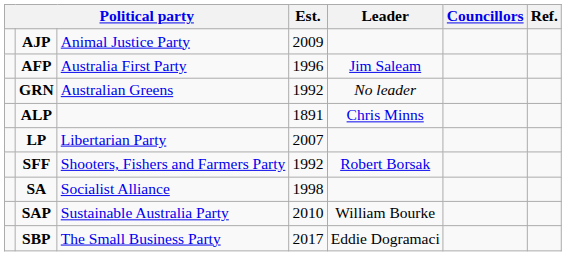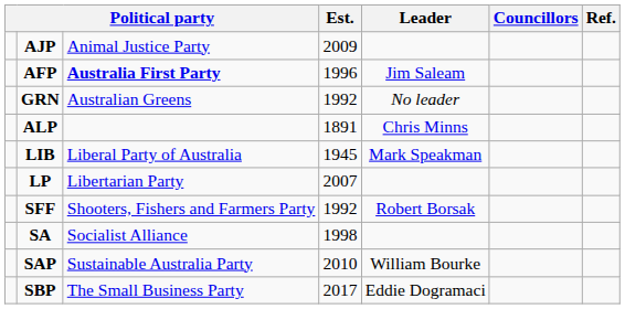 <table class="wikitable" style="text-align:center">
 <tr>
 <th colspan="3"><a href='#'>Political party</a></th>
 <th>Est.</th>
 <th>Leader</th>
 <th><a href='#'>Councillors</a></th>
 <th>Ref.</th>
 </tr>
 <tr>
 <td> </td>
 <td><strong>AJP</strong></td>
 <td style="text-align:left;"><a href='#'>Animal Justice Party</a></td>
 <td>2009</td>
 <td></td>
 <td></td>
 <td></td>
 </tr>
 <tr>
 <td> </td>
 <td><strong>AFP</strong></td>
-<td style="text-align:left;"><a href='#'>Australia First Party</a></td>
+<td style="text-align:left;"><strong><a href='#'>Australia First Party</a></strong></td>
 <td>1996</td>
 <td><a href='#'>Jim Saleam</a></td>
 <td></td>
 <td></td>
 </tr>
 <tr>
 <td> </td>
 <td><strong>GRN</strong></td>
 <td style="text-align:left;"><a href='#'>Australian Greens</a></td>
 <td>1992</td>
 <td><em>No leader</em></td>
 <td></td>
 <td></td>
 </tr>
 <tr>
 <td> </td>
 <td><strong>ALP</strong></td>
 <td style="text-align:left;"></td>
 <td>1891</td>
 <td><a href='#'>Chris Minns</a></td>
+<td></td>
+<td></td>
+</tr>
+<tr>
+<td> </td>
+<td><strong>LIB</strong></td>
+<td style="text-align:left;"><a href='#'>Liberal Party of Australia</a></td>
+<td>1945</td>
+<td><a href='#'>Mark Speakman</a></td>
 <td></td>
 <td></td>
 </tr>
 <tr>
 <td> </td>
 <td><strong>LP</strong></td>
 <td style="text-align:left;"><a href='#'>Libertarian Party</a></td>
 <td>2007</td>
 <td></td>
 <td></td>
 <td></td>
 </tr>
 <tr>
 <td> </td>
 <td><strong>SFF</strong></td>
 <td style="text-align:left;"><a href='#'>Shooters, Fishers and Farmers Party</a></td>
 <td>1992</td>
 <td><a href='#'>Robert Borsak</a></td>
 <td></td>
 </tr>
 <tr>
 <td> </td>
 <td><strong>SA</strong></td>
 <td style="text-align:left;"><a href='#'>Socialist Alliance</a></td>
 <td>1998</td>
 <td></td>
 <td></td>
 <td></td>
 </tr>
 <tr>
 <td> </td>
 <td><strong>SAP</strong></td>
 <td style="text-align:left;"><a href='#'>Sustainable Australia Party</a></td>
 <td>2010</td>
 <td>William Bourke</td>
 <td></td>
 <td></td>
 </tr>
 <tr>
 <td> </td>
 <td><strong>SBP</strong></td>
 <td style="text-align:left;"><a href='#'>The Small Business Party</a></td>
 <td>2017</td>
 <td>Eddie Dogramaci</td>
 <td></td>
 <td></td>
 </tr>
 </table>
